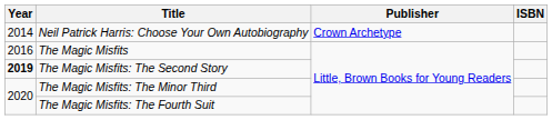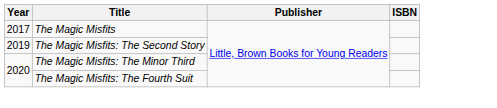 <table class="wikitable">
 <tr>
 <th>Year</th>
 <th>Title</th>
 <th>Publisher</th>
 <th>ISBN</th>
 </tr>
 <tr>
-<td>2014</td>
-<td><em>Neil Patrick Harris: Choose Your Own Autobiography</em></td>
-<td><a href='#'>Crown Archetype</a></td>
-<td></td>
-</tr>
-<tr>
-<td>2016</td>
+<td>2017</td>
 <td><em>The Magic Misfits</em></td>
 <td rowspan="4"><a href='#'>Little, Brown Books for Young Readers</a></td>
 <td></td>
 </tr>
 <tr>
-<td><strong>2019</strong></td>
+<td>2019</td>
 <td><em>The Magic Misfits: The Second Story</em></td>
 <td></td>
 </tr>
 <tr>
 <td rowspan="2">2020</td>
 <td><em>The Magic Misfits: The Minor Third</em></td>
 <td></td>
 </tr>
 <tr>
 <td><em>The Magic Misfits: The Fourth Suit</em></td>
 <td></td>
 </tr>
 </table>
